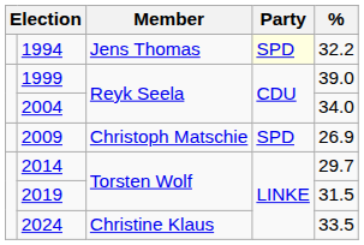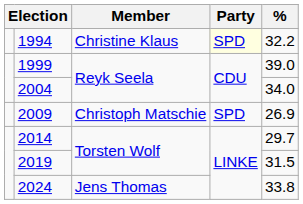 <table class=wikitable>
 <tr>
 <th colspan=2>Election</th>
 <th>Member</th>
 <th>Party</th>
 <th>%</th>
 </tr>
 <tr>
 <td bgcolor=></td>
 <td><a href='#'>1994</a></td>
-<td><a href='#'>Jens Thomas</a></td>
+<td><a href='#'>Christine Klaus</a></td>
 <td style="background: lightyellow;"><a href='#'>SPD</a></td>
 <td align=right>32.2</td>
 </tr>
 <tr>
 <td rowspan=2 bgcolor=></td>
 <td><a href='#'>1999</a></td>
 <td rowspan=2><a href='#'>Reyk Seela</a></td>
 <td rowspan=2><a href='#'>CDU</a></td>
 <td align=right>39.0</td>
 </tr>
 <tr>
 <td><a href='#'>2004</a></td>
 <td align=right>34.0</td>
 </tr>
 <tr>
 <td bgcolor=></td>
 <td><a href='#'>2009</a></td>
 <td><a href='#'>Christoph Matschie</a></td>
 <td><a href='#'>SPD</a></td>
 <td align=right>26.9</td>
 </tr>
 <tr>
 <td rowspan=3 bgcolor=></td>
 <td><a href='#'>2014</a></td>
 <td rowspan=2><a href='#'>Torsten Wolf</a></td>
 <td rowspan=3><a href='#'>LINKE</a></td>
 <td align=right>29.7</td>
 </tr>
 <tr>
 <td><a href='#'>2019</a></td>
 <td align=right>31.5</td>
 </tr>
 <tr>
 <td><a href='#'>2024</a></td>
-<td><a href='#'>Christine Klaus</a></td>
-<td align=right>33.5</td>
+<td><a href='#'>Jens Thomas</a></td>
+<td align=right>33.8</td>
 </tr>
 </table>
